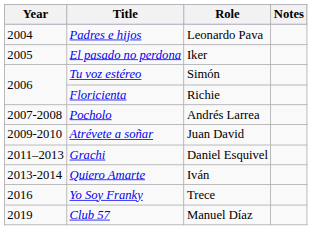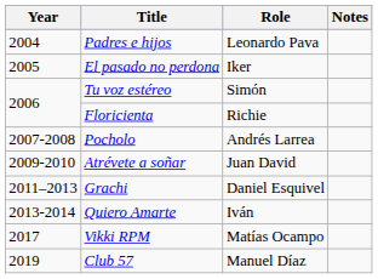 <table class="wikitable">
 <tr style="background:#96c; text-align:center;">
 <th style="text-align:center;">Year</th>
 <th>Title</th>
 <th>Role</th>
 <th>Notes</th>
 </tr>
 <tr>
 <td>2004</td>
 <td><em><a href='#'>Padres e hijos</a></em></td>
 <td>Leonardo Pava</td>
 <td></td>
 </tr>
 <tr>
 <td>2005</td>
 <td><em><a href='#'>El pasado no perdona</a></em></td>
 <td>Iker</td>
 <td></td>
 </tr>
 <tr>
 <td rowspan=2>2006</td>
 <td><em><a href='#'>Tu voz estéreo</a></em></td>
 <td>Simón</td>
 <td></td>
 </tr>
 <tr>
 <td><em><a href='#'>Floricienta</a></em></td>
 <td>Richie</td>
 <td></td>
 </tr>
 <tr>
 <td>2007-2008</td>
 <td><em><a href='#'>Pocholo</a></em></td>
 <td>Andrés Larrea</td>
 <td></td>
 </tr>
 <tr>
 <td>2009-2010</td>
 <td><em><a href='#'>Atrévete a soñar</a></em></td>
 <td>Juan David</td>
 <td></td>
 </tr>
 <tr>
 <td>2011–2013</td>
 <td><em><a href='#'>Grachi</a></em></td>
 <td>Daniel Esquivel</td>
 <td></td>
 </tr>
 <tr>
 <td>2013-2014</td>
 <td><em><a href='#'>Quiero Amarte</a></em></td>
 <td>Iván</td>
 <td></td>
 </tr>
 <tr>
-<td>2016</td>
-<td><em><a href='#'>Yo Soy Franky</a></em></td>
-<td>Trece</td>
+<td>2017</td>
+<td><em><a href='#'>Vikki RPM</a></em></td>
+<td>Matías Ocampo</td>
 <td></td>
 </tr>
 <tr>
 <td>2019</td>
 <td><em><a href='#'>Club 57</a></em></td>
 <td>Manuel Díaz</td>
 <td></td>
 </tr>
 </table>
